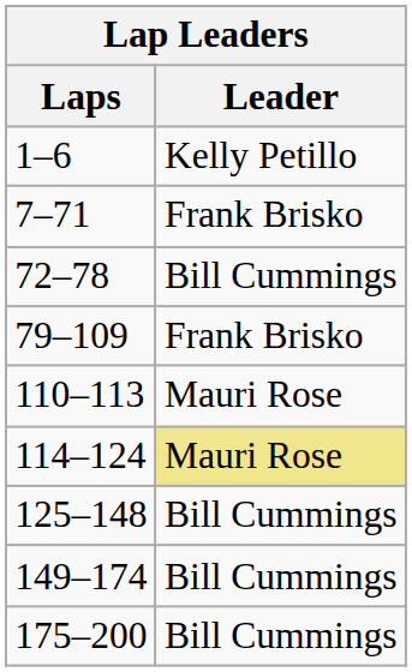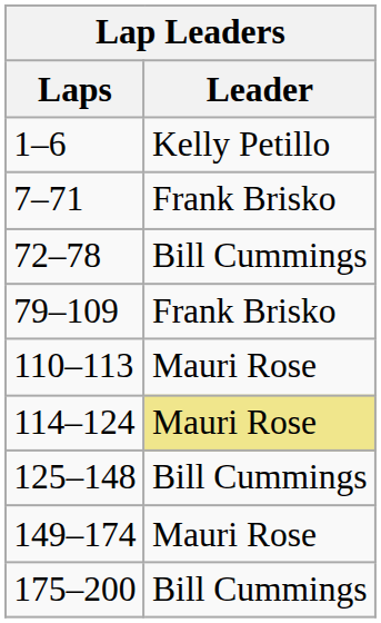 <table class="wikitable">
 <tr>
 <th colspan=2>Lap Leaders</th>
 </tr>
 <tr>
 <th>Laps</th>
 <th>Leader</th>
 </tr>
 <tr>
 <td>1–6</td>
 <td>Kelly Petillo</td>
 </tr>
 <tr>
 <td>7–71</td>
 <td>Frank Brisko</td>
 </tr>
 <tr>
 <td>72–78</td>
 <td>Bill Cummings</td>
 </tr>
 <tr>
 <td>79–109</td>
 <td>Frank Brisko</td>
 </tr>
 <tr>
 <td>110–113</td>
 <td>Mauri Rose</td>
 </tr>
 <tr>
 <td>114–124</td>
 <td style="background: khaki;">Mauri Rose</td>
 </tr>
 <tr>
 <td>125–148</td>
 <td>Bill Cummings</td>
 </tr>
 <tr>
 <td>149–174</td>
-<td>Bill Cummings</td>
+<td>Mauri Rose</td>
 </tr>
 <tr>
 <td>175–200</td>
 <td>Bill Cummings</td>
 </tr>
 </table>
